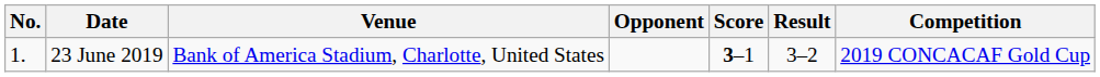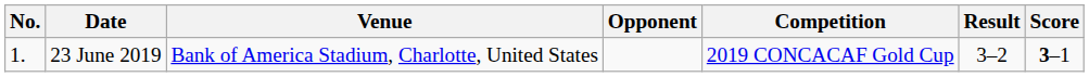 <table class="wikitable plainrowheaders sortable">
 <tr>
 <th>No.</th>
 <th>Date</th>
 <th>Venue</th>
 <th>Opponent</th>
+<th>Competition</th>
+<th>Result</th>
 <th>Score</th>
-<th>Result</th>
-<th>Competition</th>
 </tr>
 <tr>
 <td>1.</td>
 <td>23 June 2019</td>
 <td><a href='#'>Bank of America Stadium</a>, <a href='#'>Charlotte</a>, United States</td>
 <td></td>
+<td><a href='#'>2019 CONCACAF Gold Cup</a></td>
+<td align=center>3–2</td>
 <td align=center><strong>3</strong>–1</td>
-<td align=center>3–2</td>
-<td><a href='#'>2019 CONCACAF Gold Cup</a></td>
 </tr>
 </table>
